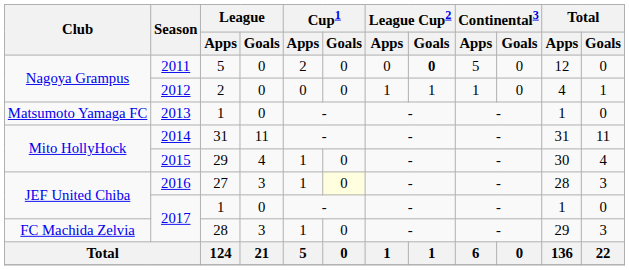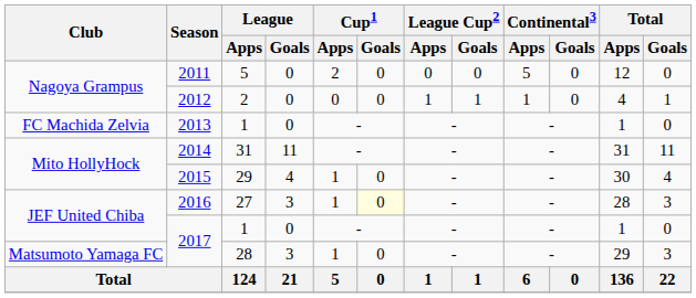 <table class="wikitable" style="text-align:center;">
 <tr>
 <th rowspan="2">Club</th>
 <th rowspan="2">Season</th>
 <th colspan="2">League</th>
 <th colspan="2">Cup<sup><a href='#'>1</a></sup></th>
 <th colspan="2">League Cup<sup><a href='#'>2</a></sup></th>
 <th colspan="2">Continental<sup><a href='#'>3</a></sup></th>
 <th colspan="2">Total</th>
 </tr>
 <tr>
 <th>Apps</th>
 <th>Goals</th>
 <th>Apps</th>
 <th>Goals</th>
 <th>Apps</th>
 <th>Goals</th>
 <th>Apps</th>
 <th>Goals</th>
 <th>Apps</th>
 <th>Goals</th>
 </tr>
 <tr>
 <td rowspan="2"><a href='#'>Nagoya Grampus</a></td>
 <td><a href='#'>2011</a></td>
 <td>5</td>
 <td>0</td>
 <td>2</td>
 <td>0</td>
 <td>0</td>
-<td><strong>0</strong></td>
+<td>0</td>
 <td>5</td>
 <td>0</td>
 <td>12</td>
 <td>0</td>
 </tr>
 <tr>
 <td><a href='#'>2012</a></td>
 <td>2</td>
 <td>0</td>
 <td>0</td>
 <td>0</td>
 <td>1</td>
 <td>1</td>
 <td>1</td>
 <td>0</td>
 <td>4</td>
 <td>1</td>
 </tr>
 <tr>
-<td><a href='#'>Matsumoto Yamaga FC</a></td>
+<td><a href='#'>FC Machida Zelvia</a></td>
 <td><a href='#'>2013</a></td>
 <td>1</td>
 <td>0</td>
 <td colspan="2">-</td>
 <td colspan="2">-</td>
 <td colspan="2">-</td>
 <td>1</td>
 <td>0</td>
 </tr>
 <tr>
 <td rowspan="2"><a href='#'>Mito HollyHock</a></td>
 <td><a href='#'>2014</a></td>
 <td>31</td>
 <td>11</td>
 <td colspan="2">-</td>
 <td colspan="2">-</td>
 <td colspan="2">-</td>
 <td>31</td>
 <td>11</td>
 </tr>
 <tr>
 <td><a href='#'>2015</a></td>
 <td>29</td>
 <td>4</td>
 <td>1</td>
 <td>0</td>
 <td colspan="2">-</td>
 <td colspan="2">-</td>
 <td>30</td>
 <td>4</td>
 </tr>
 <tr>
 <td rowspan="2"><a href='#'>JEF United Chiba</a></td>
 <td><a href='#'>2016</a></td>
 <td>27</td>
 <td>3</td>
 <td>1</td>
 <td style="background: lightyellow;">0</td>
 <td colspan="2">-</td>
 <td colspan="2">-</td>
 <td>28</td>
 <td>3</td>
 </tr>
 <tr>
 <td rowspan="2"><a href='#'>2017</a></td>
 <td>1</td>
 <td>0</td>
 <td colspan="2">-</td>
 <td colspan="2">-</td>
 <td colspan="2">-</td>
 <td>1</td>
 <td>0</td>
 </tr>
 <tr>
-<td><a href='#'>FC Machida Zelvia</a></td>
+<td><a href='#'>Matsumoto Yamaga FC</a></td>
 <td>28</td>
 <td>3</td>
 <td>1</td>
 <td>0</td>
 <td colspan="2">-</td>
 <td colspan="2">-</td>
 <td>29</td>
 <td>3</td>
 </tr>
 <tr>
 <th colspan="2">Total</th>
 <th>124</th>
 <th>21</th>
 <th>5</th>
 <th>0</th>
 <th>1</th>
 <th>1</th>
 <th>6</th>
 <th>0</th>
 <th>136</th>
 <th>22</th>
 </tr>
 <tr>
 </tr>
 </table>
